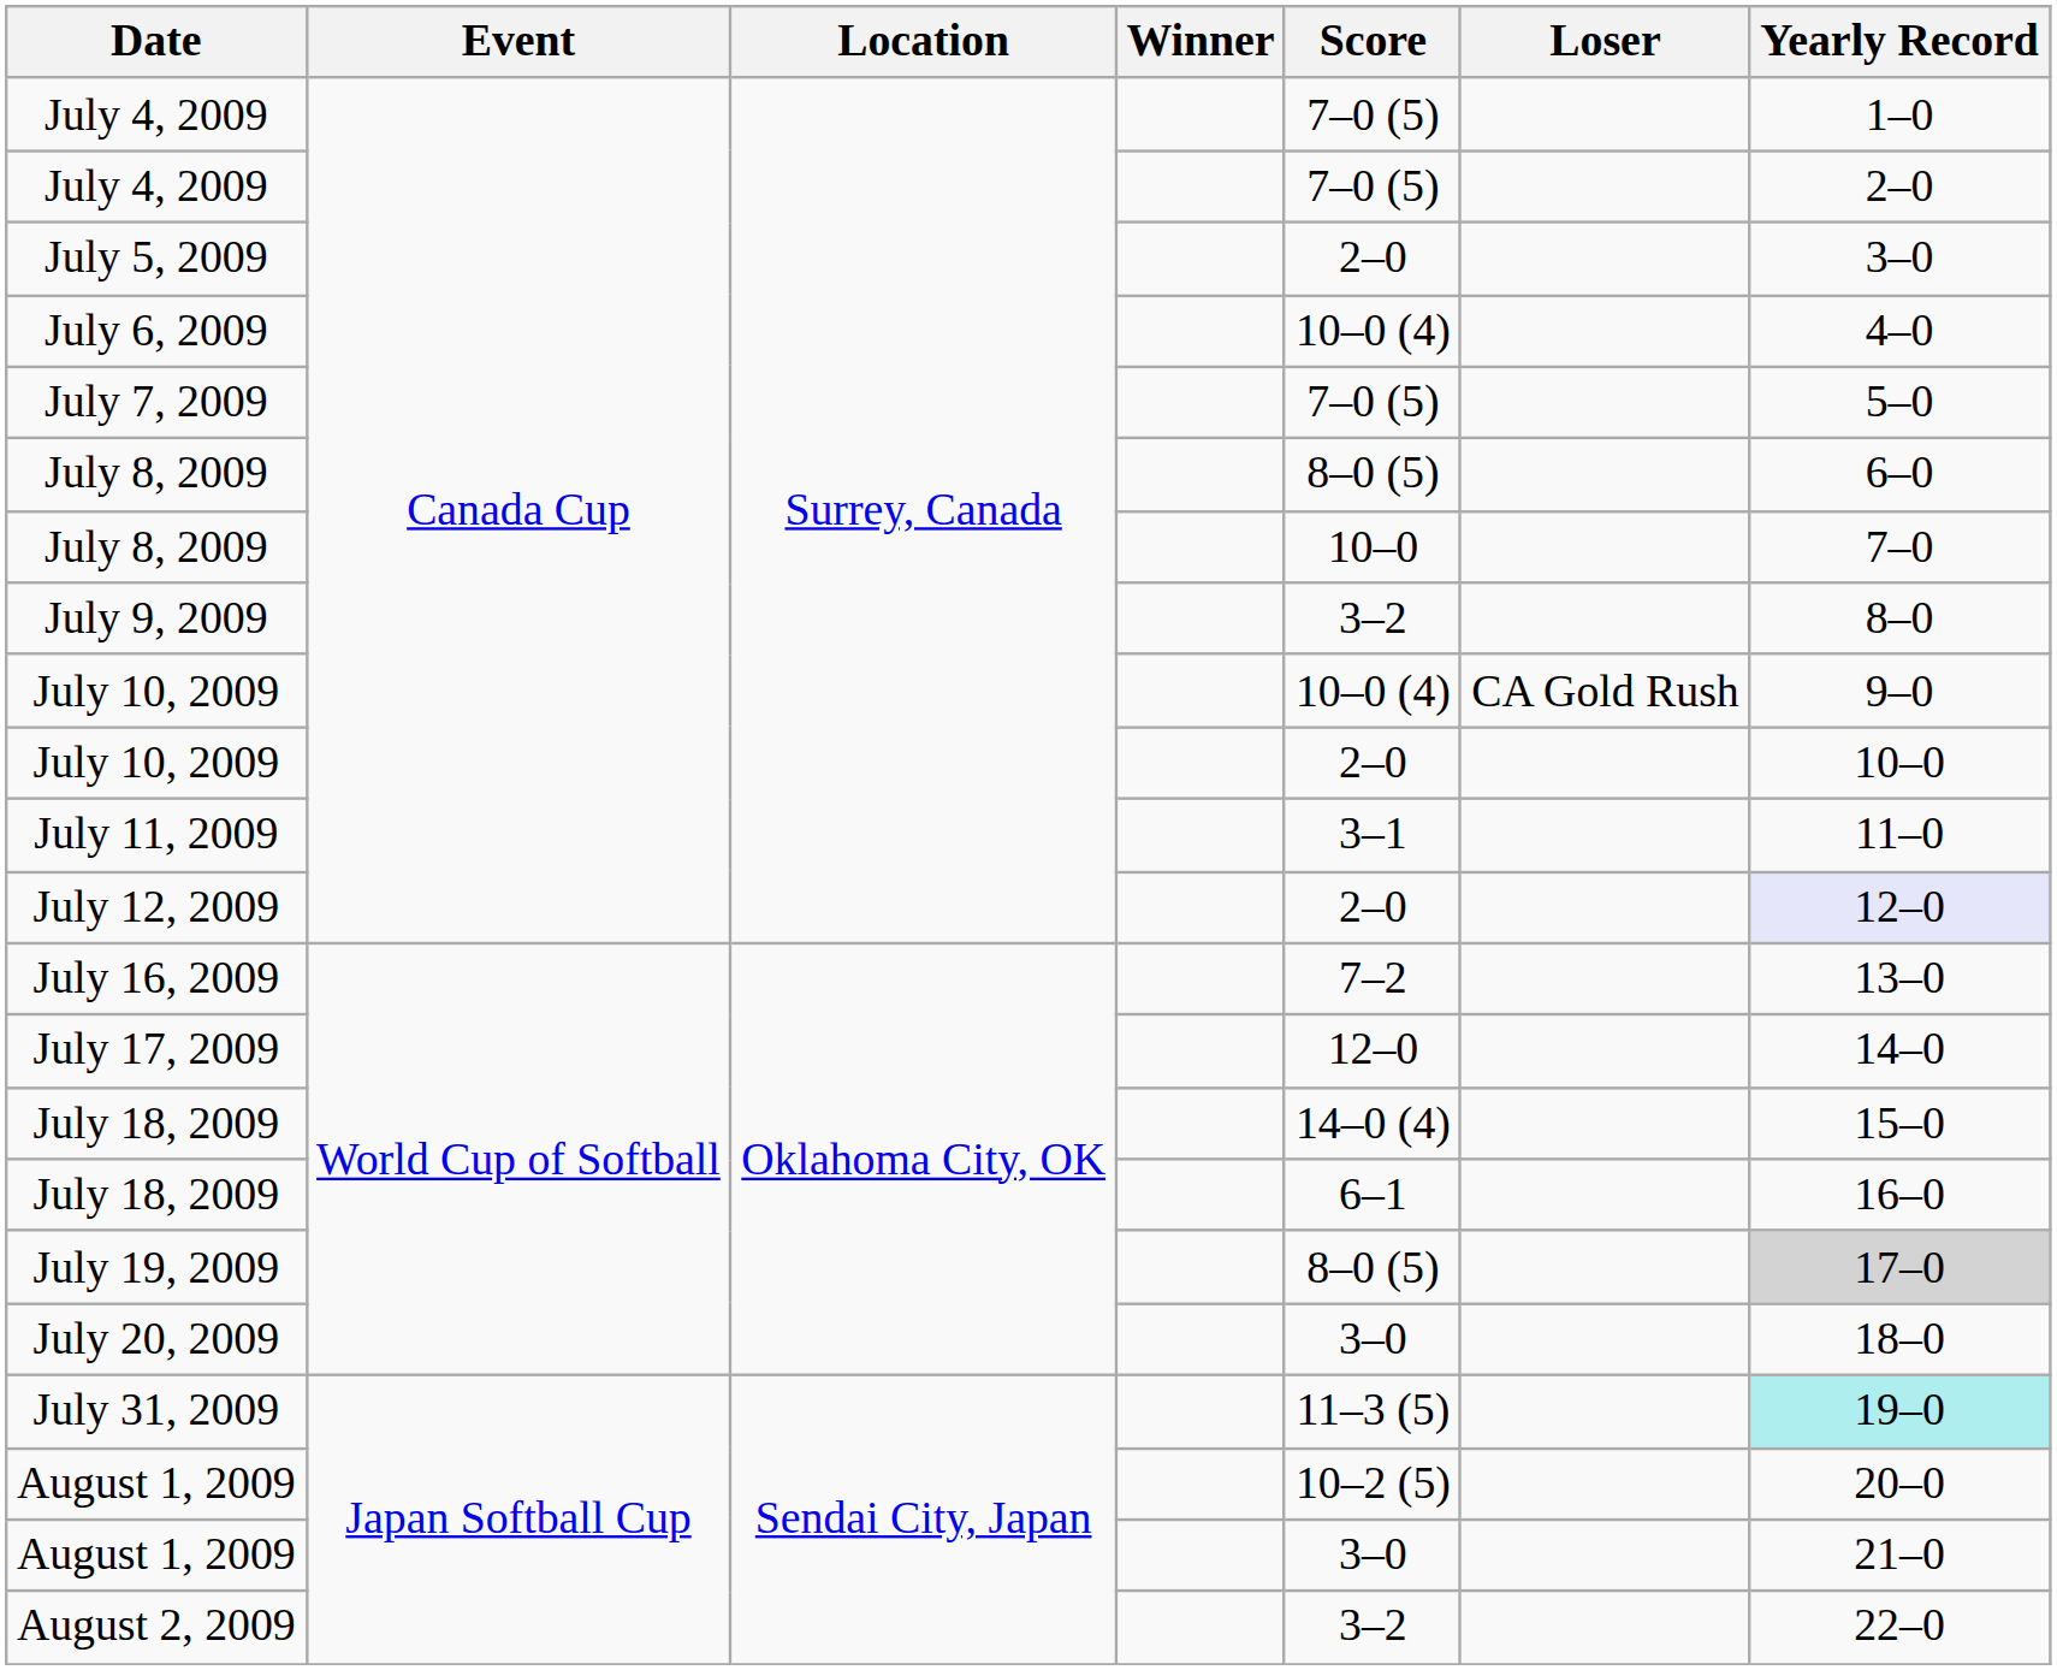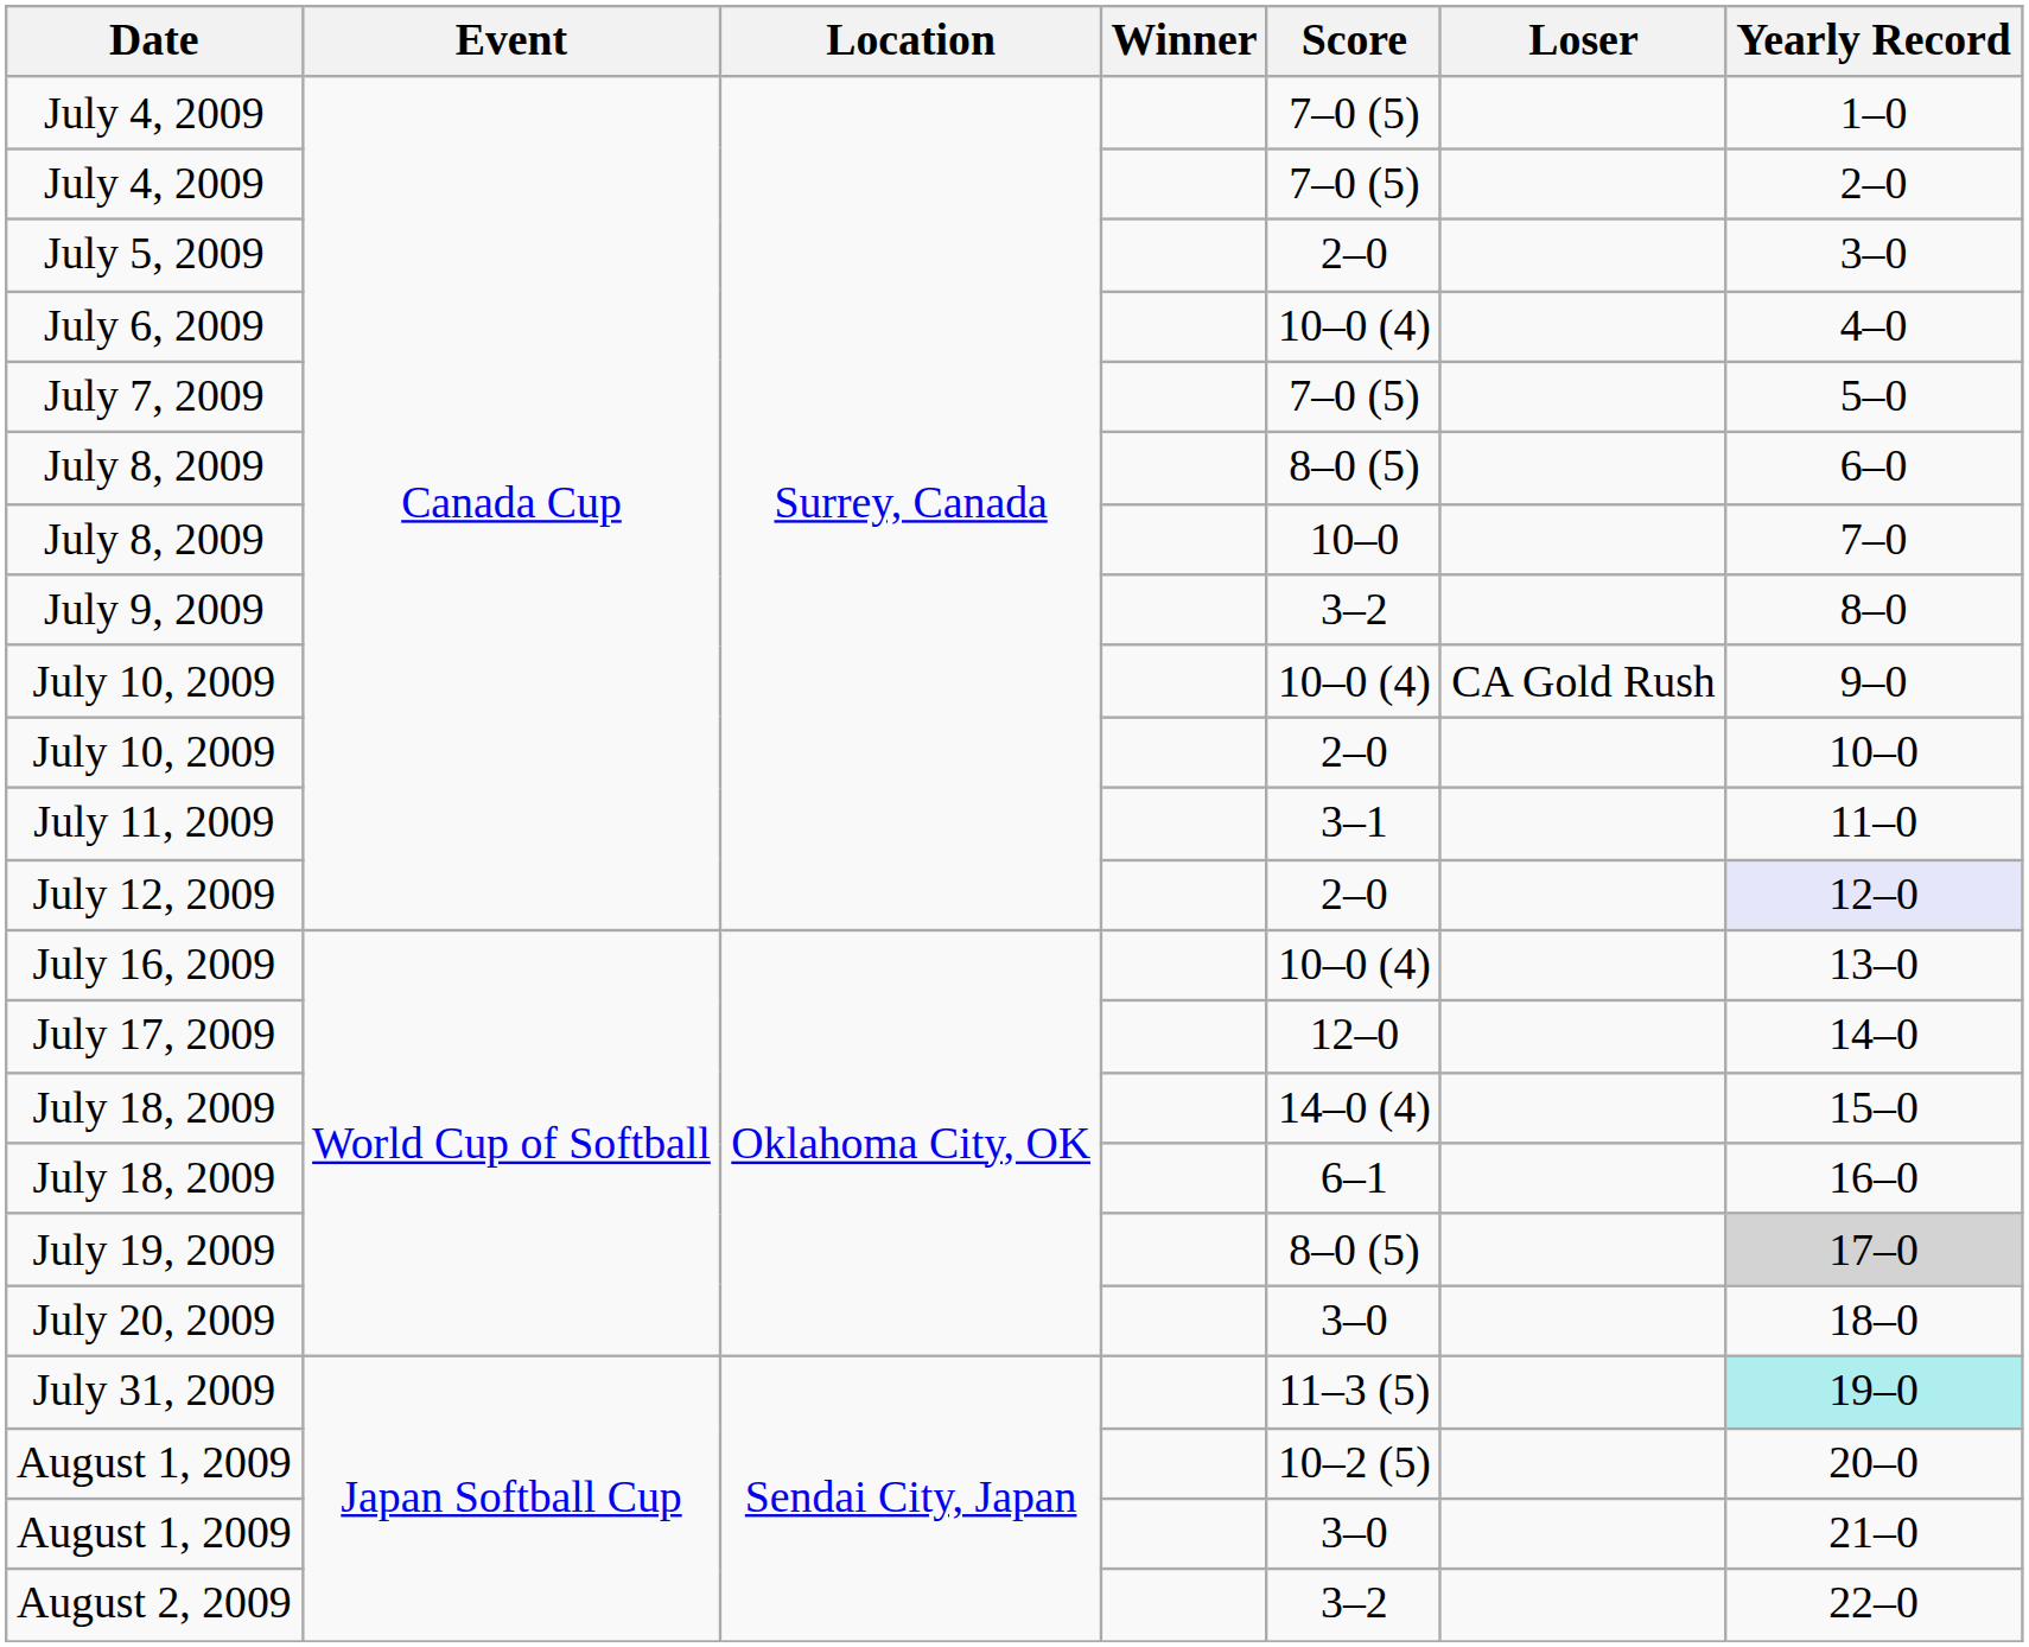 <table class="wikitable">
 <tr>
 <th>Date</th>
 <th>Event</th>
 <th>Location</th>
 <th>Winner</th>
 <th>Score</th>
 <th>Loser</th>
 <th>Yearly Record</th>
 </tr>
 <tr align=center>
 <td>July 4, 2009</td>
 <td rowspan=12><a href='#'>Canada Cup</a></td>
 <td rowspan=12><a href='#'>Surrey, Canada</a></td>
 <td></td>
 <td>7–0 (5)</td>
 <td></td>
 <td>1–0</td>
 </tr>
 <tr align=center>
 <td>July 4, 2009</td>
 <td></td>
 <td>7–0 (5)</td>
 <td></td>
 <td>2–0</td>
 </tr>
 <tr align=center>
 <td>July 5, 2009</td>
 <td></td>
 <td>2–0</td>
 <td></td>
 <td>3–0</td>
 </tr>
 <tr align=center>
 <td>July 6, 2009</td>
 <td></td>
 <td>10–0 (4)</td>
 <td></td>
 <td>4–0</td>
 </tr>
 <tr align=center>
 <td>July 7, 2009</td>
 <td></td>
 <td>7–0 (5)</td>
 <td></td>
 <td>5–0</td>
 </tr>
 <tr align=center>
 <td>July 8, 2009</td>
 <td></td>
 <td>8–0 (5)</td>
 <td></td>
 <td>6–0</td>
 </tr>
 <tr align=center>
 <td>July 8, 2009</td>
 <td></td>
 <td>10–0</td>
 <td></td>
 <td>7–0</td>
 </tr>
 <tr align=center>
 <td>July 9, 2009</td>
 <td></td>
 <td>3–2</td>
 <td></td>
 <td>8–0</td>
 </tr>
 <tr align=center>
 <td>July 10, 2009</td>
 <td></td>
 <td>10–0 (4)</td>
 <td>CA Gold Rush</td>
 <td>9–0</td>
 </tr>
 <tr align=center>
 <td>July 10, 2009</td>
 <td></td>
 <td>2–0</td>
 <td></td>
 <td>10–0</td>
 </tr>
 <tr align=center>
 <td>July 11, 2009</td>
 <td></td>
 <td>3–1</td>
 <td></td>
 <td>11–0</td>
 </tr>
 <tr align=center>
 <td>July 12, 2009</td>
 <td></td>
 <td>2–0</td>
 <td></td>
 <td style="background: lavender;">12–0</td>
 </tr>
 <tr align=center>
 <td>July 16, 2009</td>
 <td rowspan=6><a href='#'>World Cup of Softball</a></td>
 <td rowspan=6><a href='#'>Oklahoma City, OK</a></td>
 <td></td>
-<td>7–2</td>
+<td>10–0 (4)</td>
 <td></td>
 <td>13–0</td>
 </tr>
 <tr align=center>
 <td>July 17, 2009</td>
 <td></td>
 <td>12–0</td>
 <td></td>
 <td>14–0</td>
 </tr>
 <tr align=center>
 <td>July 18, 2009</td>
 <td></td>
 <td>14–0 (4)</td>
 <td></td>
 <td>15–0</td>
 </tr>
 <tr align=center>
 <td>July 18, 2009</td>
 <td></td>
 <td>6–1</td>
 <td></td>
 <td>16–0</td>
 </tr>
 <tr align=center>
 <td>July 19, 2009</td>
 <td></td>
 <td>8–0 (5)</td>
 <td></td>
 <td style="background: lightgrey;">17–0</td>
 </tr>
 <tr align=center>
 <td>July 20, 2009</td>
 <td></td>
 <td>3–0</td>
 <td></td>
 <td>18–0</td>
 </tr>
 <tr align=center>
 <td>July 31, 2009</td>
 <td rowspan=4><a href='#'>Japan Softball Cup</a></td>
 <td rowspan=4><a href='#'>Sendai City, Japan</a></td>
 <td></td>
 <td>11–3 (5)</td>
 <td></td>
 <td style="background: paleturquoise;">19–0</td>
 </tr>
 <tr align=center>
 <td>August 1, 2009</td>
 <td></td>
 <td>10–2 (5)</td>
 <td></td>
 <td>20–0</td>
 </tr>
 <tr align=center>
 <td>August 1, 2009</td>
 <td></td>
 <td>3–0</td>
 <td></td>
 <td>21–0</td>
 </tr>
 <tr align=center>
 <td>August 2, 2009</td>
 <td></td>
 <td>3–2</td>
 <td></td>
 <td>22–0</td>
 </tr>
 </table>
